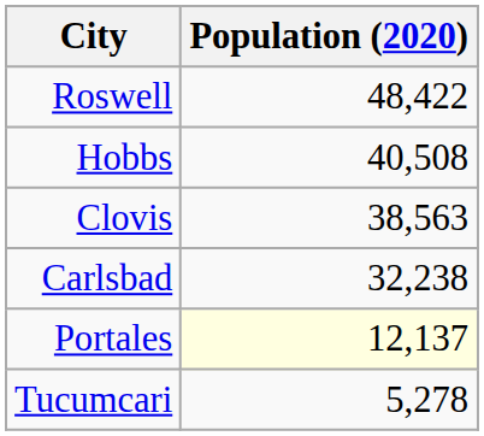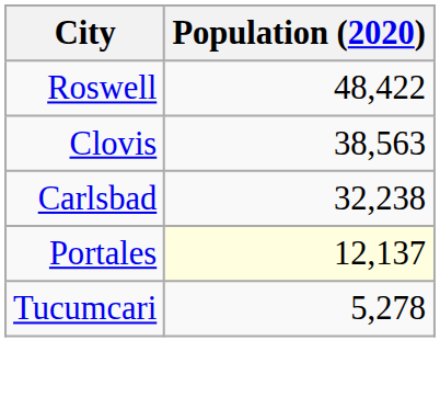 <table class="wikitable sortable" style="font-size: 95%; text-align: right;" border="0">
 <tr>
 <th colspan=1>City</th>
 <th>Population (<a href='#'>2020</a>)</th>
 </tr>
 <tr align="right">
 <td><a href='#'>Roswell</a></td>
 <td>48,422</td>
-</tr>
-<tr align="right">
-<td><a href='#'>Hobbs</a></td>
-<td>40,508</td>
 </tr>
 <tr align="right">
 <td><a href='#'>Clovis</a></td>
 <td>38,563</td>
 </tr>
 <tr align="right">
 <td><a href='#'>Carlsbad</a></td>
 <td>32,238</td>
 </tr>
 <tr align="right">
 <td><a href='#'>Portales</a></td>
 <td style="background: lightyellow;">12,137</td>
 </tr>
 <tr align="right">
 <td><a href='#'>Tucumcari</a></td>
 <td>5,278</td>
 </tr>
 </table>
